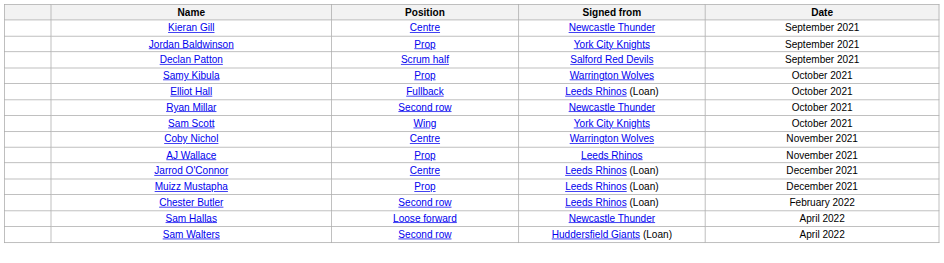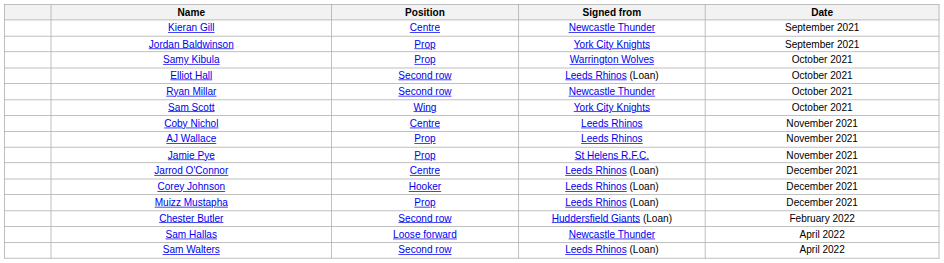 <table class="wikitable sortable"  style="width:100%; font-size:85%;">
 <tr style="background:#efefef;">
 <th width=5%></th>
 <th width=30%>Name</th>
 <th !width=30%>Position</th>
 <th width=20%>Signed from</th>
 <th width=25%>Date</th>
 </tr>
 <tr style="background:#fff;">
 <td align=center></td>
 <td align=center><a href='#'>Kieran Gill</a></td>
 <td align=center><a href='#'>Centre</a></td>
 <td align=center><a href='#'>Newcastle Thunder</a></td>
 <td align=center>September 2021</td>
 </tr>
 <tr style="background:#fff;">
 <td align=center></td>
 <td align=center><a href='#'>Jordan Baldwinson</a></td>
 <td align=center><a href='#'>Prop</a></td>
 <td align=center><a href='#'>York City Knights</a></td>
 <td align=center>September 2021</td>
 </tr>
 <tr style="background:#fff;">
 <td align=center></td>
-<td align=center><a href='#'>Declan Patton</a></td>
-<td align=center><a href='#'>Scrum half</a></td>
-<td align=center><a href='#'>Salford Red Devils</a></td>
-<td align=center>September 2021</td>
-</tr>
-<tr style="background:#fff;">
-<td align=center></td>
 <td align=center><a href='#'>Samy Kibula</a></td>
 <td align=center><a href='#'>Prop</a></td>
 <td align=center><a href='#'>Warrington Wolves</a></td>
 <td align=center>October 2021</td>
 </tr>
 <tr style="background:#fff;">
 <td align=center></td>
 <td align=center><a href='#'>Elliot Hall</a></td>
-<td align=center><a href='#'>Fullback</a></td>
+<td align=center><a href='#'>Second row</a></td>
 <td align=center><a href='#'>Leeds Rhinos</a> (Loan)</td>
 <td align=center>October 2021</td>
 </tr>
 <tr style="background:#fff;">
 <td align=center></td>
 <td align=center><a href='#'>Ryan Millar</a></td>
 <td align=center><a href='#'>Second row</a></td>
 <td align=center><a href='#'>Newcastle Thunder</a></td>
 <td align=center>October 2021</td>
 </tr>
 <tr style="background:#fff;">
 <td align=center></td>
 <td align=center><a href='#'>Sam Scott</a></td>
 <td align=center><a href='#'>Wing</a></td>
 <td align=center><a href='#'>York City Knights</a></td>
 <td align=center>October 2021</td>
 </tr>
 <tr style="background:#fff;">
 <td align=center></td>
 <td align=center><a href='#'>Coby Nichol</a></td>
 <td align=center><a href='#'>Centre</a></td>
-<td align=center><a href='#'>Warrington Wolves</a></td>
+<td align=center><a href='#'>Leeds Rhinos</a></td>
 <td align=center>November 2021</td>
 </tr>
 <tr style="background:#fff;">
 <td align=center></td>
 <td align=center><a href='#'>AJ Wallace</a></td>
 <td align=center><a href='#'>Prop</a></td>
 <td align=center><a href='#'>Leeds Rhinos</a></td>
 <td align=center>November 2021</td>
 </tr>
 <tr style="background:#fff;">
 <td align=center></td>
+<td align=center><a href='#'>Jamie Pye</a></td>
+<td align=center><a href='#'>Prop</a></td>
+<td align=center><a href='#'>St Helens R.F.C.</a></td>
+<td align=center>November 2021</td>
+</tr>
+<tr style="background:#fff;">
+<td align=center></td>
 <td align=center><a href='#'>Jarrod O'Connor</a></td>
 <td align=center><a href='#'>Centre</a></td>
+<td align=center><a href='#'>Leeds Rhinos</a> (Loan)</td>
+<td align=center>December 2021</td>
+</tr>
+<tr style="background:#fff;">
+<td align=center></td>
+<td align=center><a href='#'>Corey Johnson</a></td>
+<td align=center><a href='#'>Hooker</a></td>
 <td align=center><a href='#'>Leeds Rhinos</a> (Loan)</td>
 <td align=center>December 2021</td>
 </tr>
 <tr style="background:#fff;">
 <td align=center></td>
 <td align=center><a href='#'>Muizz Mustapha</a></td>
 <td align=center><a href='#'>Prop</a></td>
 <td align=center><a href='#'>Leeds Rhinos</a> (Loan)</td>
 <td align=center>December 2021</td>
 </tr>
 <tr style="background:#fff;">
 <td align=center></td>
 <td align=center><a href='#'>Chester Butler</a></td>
 <td align=center><a href='#'>Second row</a></td>
-<td align=center><a href='#'>Leeds Rhinos</a> (Loan)</td>
+<td align=center><a href='#'>Huddersfield Giants</a> (Loan)</td>
 <td align=center>February 2022</td>
 </tr>
 <tr style="background:#fff;">
 <td align=center></td>
 <td align=center><a href='#'>Sam Hallas</a></td>
 <td align=center><a href='#'>Loose forward</a></td>
 <td align=center><a href='#'>Newcastle Thunder</a></td>
 <td align=center>April 2022</td>
 </tr>
 <tr style="background:#fff;">
 <td align=center></td>
 <td align=center><a href='#'>Sam Walters</a></td>
 <td align=center><a href='#'>Second row</a></td>
-<td align=center><a href='#'>Huddersfield Giants</a> (Loan)</td>
+<td align=center><a href='#'>Leeds Rhinos</a> (Loan)</td>
 <td align=center>April 2022</td>
 </tr>
 </table>
